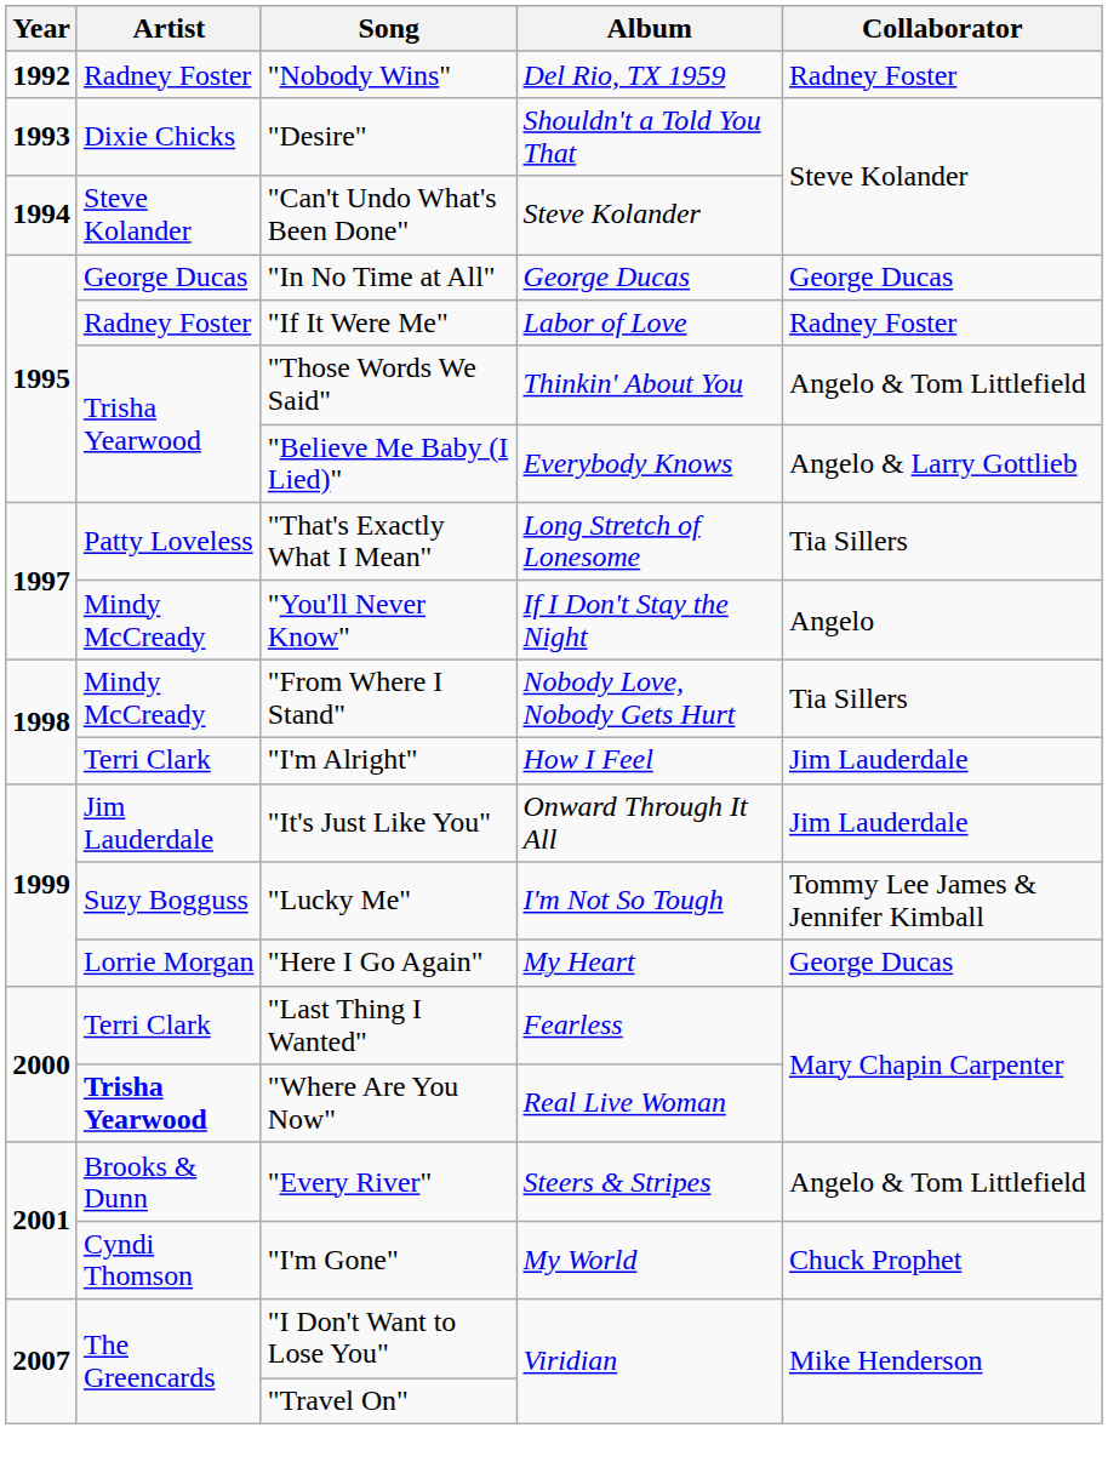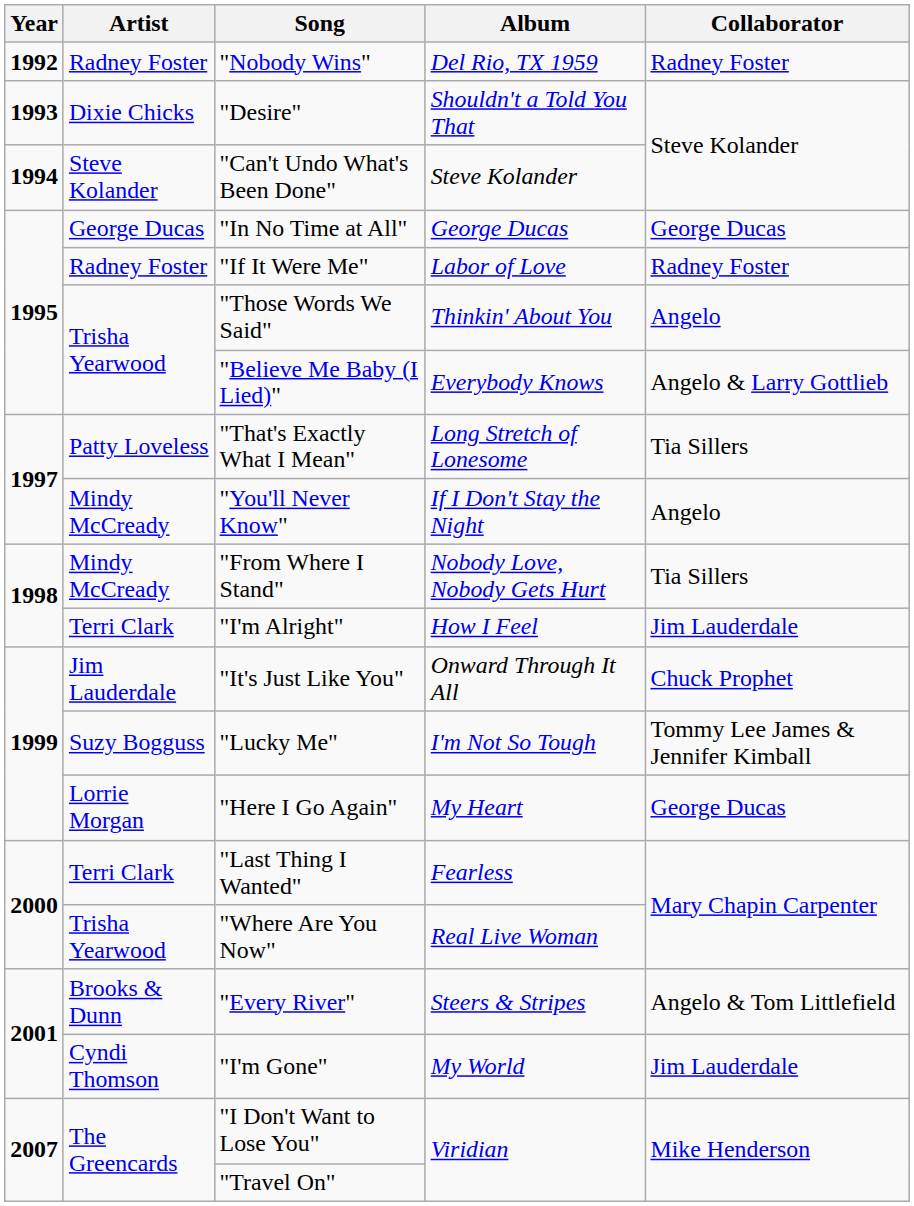 <table class="wikitable">
 <tr>
 <th><strong>Year</strong></th>
 <th><strong>Artist</strong></th>
 <th><strong>Song</strong></th>
 <th><strong>Album</strong></th>
 <th><strong>Collaborator</strong></th>
 </tr>
 <tr>
 <td><strong>1992</strong></td>
 <td><a href='#'>Radney Foster</a></td>
 <td>"<a href='#'>Nobody Wins</a>"</td>
 <td><em><a href='#'>Del Rio, TX 1959</a></em></td>
 <td><a href='#'>Radney Foster</a></td>
 </tr>
 <tr>
 <td><strong>1993</strong></td>
 <td><a href='#'>Dixie Chicks</a></td>
 <td>"Desire"</td>
 <td><em><a href='#'>Shouldn't a Told You That</a></em></td>
 <td rowspan="2">Steve Kolander</td>
 </tr>
 <tr>
 <td><strong>1994</strong></td>
 <td><a href='#'>Steve Kolander</a></td>
 <td>"Can't Undo What's Been Done"</td>
 <td><em>Steve Kolander</em></td>
 </tr>
 <tr>
 <td rowspan="4"><strong>1995</strong></td>
 <td><a href='#'>George Ducas</a></td>
 <td>"In No Time at All"</td>
 <td><em><a href='#'>George Ducas</a></em></td>
 <td><a href='#'>George Ducas</a></td>
 </tr>
 <tr>
 <td><a href='#'>Radney Foster</a></td>
 <td>"If It Were Me"</td>
 <td><em><a href='#'>Labor of Love</a></em></td>
 <td><a href='#'>Radney Foster</a></td>
 </tr>
 <tr>
 <td rowspan="2"><a href='#'>Trisha Yearwood</a></td>
 <td>"Those Words We Said"</td>
 <td><em><a href='#'>Thinkin' About You</a></em></td>
-<td>Angelo & Tom Littlefield</td>
+<td><a href='#'>Angelo</a></td>
 </tr>
 <tr>
 <td>"<a href='#'>Believe Me Baby (I Lied)</a>"</td>
 <td><em><a href='#'>Everybody Knows</a></em></td>
 <td>Angelo & <a href='#'>Larry Gottlieb</a></td>
 </tr>
 <tr>
 <td rowspan="2"><strong>1997</strong></td>
 <td><a href='#'>Patty Loveless</a></td>
 <td>"That's Exactly What I Mean"</td>
 <td><em><a href='#'>Long Stretch of Lonesome</a></em></td>
 <td>Tia Sillers</td>
 </tr>
 <tr>
 <td><a href='#'>Mindy McCready</a></td>
 <td>"<a href='#'>You'll Never Know</a>"</td>
 <td><em><a href='#'>If I Don't Stay the Night</a></em></td>
 <td>Angelo</td>
 </tr>
 <tr>
 <td rowspan="2"><strong>1998</strong></td>
 <td><a href='#'>Mindy McCready</a></td>
 <td>"From Where I Stand"</td>
 <td><em><a href='#'>Nobody Love, Nobody Gets Hurt</a></em></td>
 <td>Tia Sillers</td>
 </tr>
 <tr>
 <td><a href='#'>Terri Clark</a></td>
 <td>"I'm Alright"</td>
 <td><em><a href='#'>How I Feel</a></em></td>
 <td><a href='#'>Jim Lauderdale</a></td>
 </tr>
 <tr>
 <td rowspan="3"><strong>1999</strong></td>
 <td><a href='#'>Jim Lauderdale</a></td>
 <td>"It's Just Like You"</td>
 <td><em>Onward Through It All</em></td>
-<td><a href='#'>Jim Lauderdale</a></td>
+<td><a href='#'>Chuck Prophet</a></td>
 </tr>
 <tr>
 <td><a href='#'>Suzy Bogguss</a></td>
 <td>"Lucky Me"</td>
 <td><em><a href='#'>I'm Not So Tough</a></em></td>
 <td>Tommy Lee James & Jennifer Kimball</td>
 </tr>
 <tr>
 <td><a href='#'>Lorrie Morgan</a></td>
 <td>"Here I Go Again"</td>
 <td><em><a href='#'>My Heart</a></em></td>
 <td><a href='#'>George Ducas</a></td>
 </tr>
 <tr>
 <td rowspan="2"><strong>2000</strong></td>
 <td><a href='#'>Terri Clark</a></td>
 <td>"Last Thing I Wanted"</td>
 <td><em><a href='#'>Fearless</a></em></td>
 <td rowspan="2"><a href='#'>Mary Chapin Carpenter</a></td>
 </tr>
 <tr>
-<td><strong><a href='#'>Trisha Yearwood</a></strong></td>
+<td><a href='#'>Trisha Yearwood</a></td>
 <td>"Where Are You Now"</td>
 <td><em><a href='#'>Real Live Woman</a></em></td>
 </tr>
 <tr>
 <td rowspan="2"><strong>2001</strong></td>
 <td><a href='#'>Brooks & Dunn</a></td>
 <td>"<a href='#'>Every River</a>"</td>
 <td><em><a href='#'>Steers & Stripes</a></em></td>
 <td>Angelo & Tom Littlefield</td>
 </tr>
 <tr>
 <td><a href='#'>Cyndi Thomson</a></td>
 <td>"I'm Gone"</td>
 <td><em><a href='#'>My World</a></em></td>
-<td><a href='#'>Chuck Prophet</a></td>
+<td><a href='#'>Jim Lauderdale</a></td>
 </tr>
 <tr>
 <td rowspan="2"><strong>2007</strong></td>
 <td rowspan="2"><a href='#'>The Greencards</a></td>
 <td>"I Don't Want to Lose You"</td>
 <td rowspan="2"><em><a href='#'>Viridian</a></em></td>
 <td rowspan="2"><a href='#'>Mike Henderson</a></td>
 </tr>
 <tr>
 <td>"Travel On"</td>
 </tr>
 </table>
